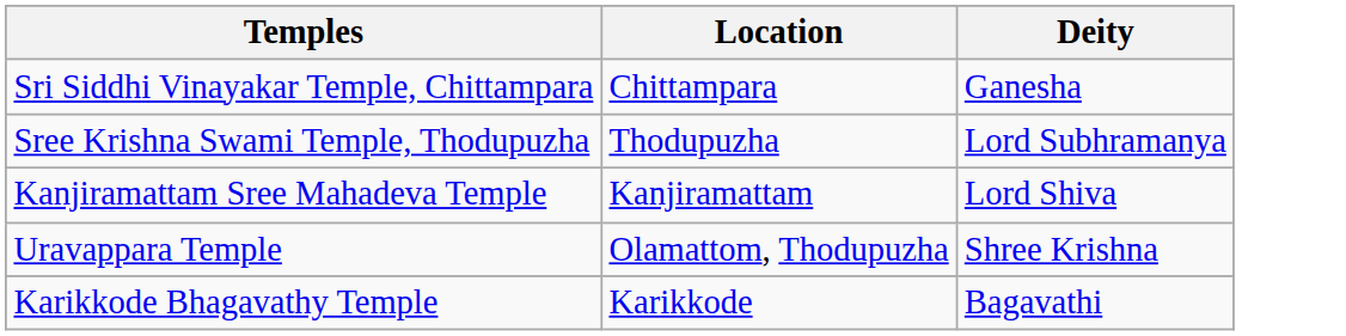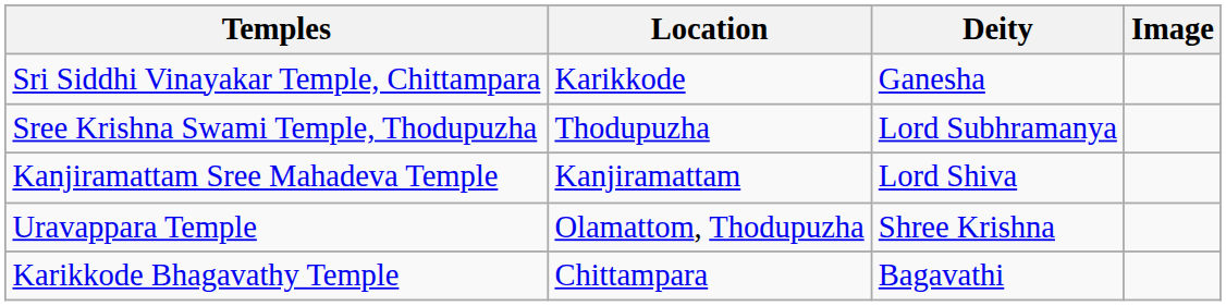 <table class="wikitable sortable">
 <tr>
 <th>Temples</th>
 <th>Location</th>
 <th>Deity</th>
+<th>Image</th>
 </tr>
 <tr>
 <td><a href='#'>Sri Siddhi Vinayakar Temple, Chittampara</a></td>
-<td><a href='#'>Chittampara</a></td>
+<td><a href='#'>Karikkode</a></td>
 <td><a href='#'>Ganesha</a></td>
+<td></td>
 </tr>
 <tr>
 <td><a href='#'>Sree Krishna Swami Temple, Thodupuzha</a></td>
 <td><a href='#'>Thodupuzha</a></td>
 <td><a href='#'>Lord Subhramanya</a></td>
+<td></td>
 </tr>
 <tr>
 <td><a href='#'>Kanjiramattam Sree Mahadeva Temple</a></td>
 <td><a href='#'>Kanjiramattam</a></td>
 <td><a href='#'>Lord Shiva</a></td>
+<td></td>
 </tr>
 <tr>
 <td><a href='#'>Uravappara Temple</a></td>
 <td><a href='#'>Olamattom</a>, <a href='#'>Thodupuzha</a></td>
 <td><a href='#'>Shree Krishna</a></td>
+<td></td>
 </tr>
 <tr>
 <td><a href='#'>Karikkode Bhagavathy Temple</a></td>
-<td><a href='#'>Karikkode</a></td>
+<td><a href='#'>Chittampara</a></td>
 <td><a href='#'>Bagavathi</a></td>
+<td></td>
 </tr>
 </table>
